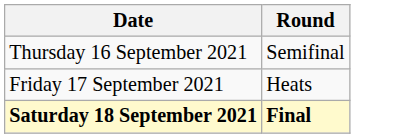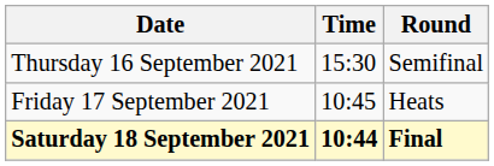 <table class="wikitable">
 <tr>
 <th>Date</th>
+<th>Time</th>
 <th>Round</th>
 </tr>
 <tr>
 <td>Thursday 16 September 2021</td>
+<td>15:30</td>
 <td>Semifinal</td>
 </tr>
 <tr>
 <td>Friday 17 September 2021</td>
+<td>10:45</td>
 <td>Heats</td>
 </tr>
 <tr>
 <td style=background:lemonchiffon><strong>Saturday 18 September 2021</strong></td>
+<td style=background:lemonchiffon><strong>10:44</strong></td>
 <td style=background:lemonchiffon><strong>Final</strong></td>
 </tr>
 </table>
